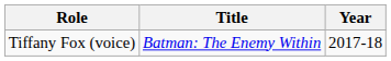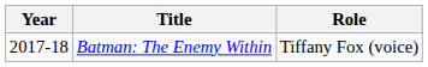 <table class="wikitable plainrowheaders sortable" style="margin-right: 0;">
 <tr>
+<th>Year</th>
+<th>Title</th>
 <th>Role</th>
-<th>Title</th>
-<th>Year</th>
 </tr>
 <tr>
+<td>2017-18</td>
+<td><em><a href='#'>Batman: The Enemy Within</a></em></td>
 <td>Tiffany Fox (voice)</td>
-<td><em><a href='#'>Batman: The Enemy Within</a></em></td>
-<td>2017-18</td>
 </tr>
 </table>
